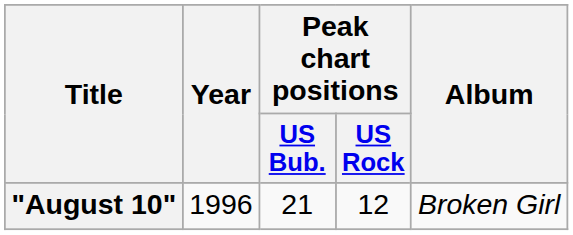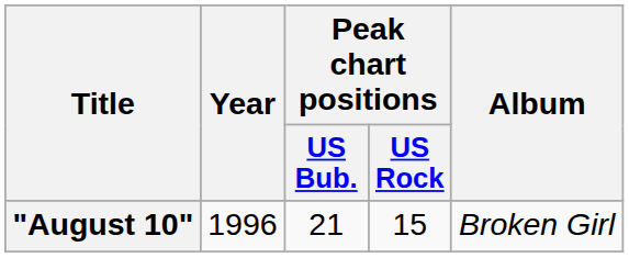 <table class="wikitable plainrowheaders" style="text-align:center;">
 <tr>
 <th scope="col" rowspan="2">Title</th>
 <th scope="col" rowspan="2">Year</th>
 <th scope="col" colspan="2">Peak chart positions</th>
 <th scope="col" rowspan="2">Album</th>
 </tr>
 <tr>
 <th scope="col" style="width:2.5em;font-size:90%;"><a href='#'>US<br>Bub.</a><br></th>
 <th scope="col" style="width:2.5em;font-size:90%;"><a href='#'>US<br>Rock</a><br></th>
 </tr>
 <tr>
 <th scope="row">"August 10"</th>
 <td>1996</td>
 <td>21</td>
-<td>12</td>
+<td>15</td>
 <td><em>Broken Girl</em></td>
 </tr>
 </table>
